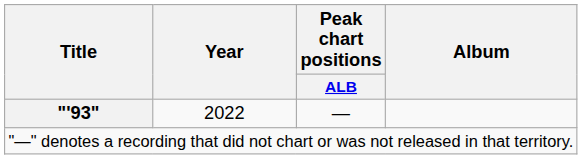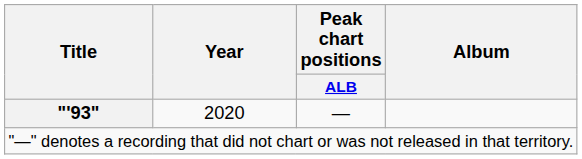 <table class="wikitable plainrowheaders" style="text-align:center;">
 <tr>
 <th scope="col" rowspan="2">Title</th>
 <th scope="col" rowspan="2">Year</th>
 <th scope="col" colspan="1">Peak chart positions</th>
 <th scope="col" rowspan="2">Album</th>
 </tr>
 <tr>
 <th style="width:3em; font-size:85%;"><a href='#'>ALB</a><br></th>
 </tr>
 <tr>
 <th scope="row">"'93"<br></th>
-<td>2022</td>
+<td>2020</td>
 <td>—</td>
 <td></td>
 </tr>
 <tr>
 <td colspan="11" style="font-size:90%">"—" denotes a recording that did not chart or was not released in that territory.</td>
 </tr>
 </table>
